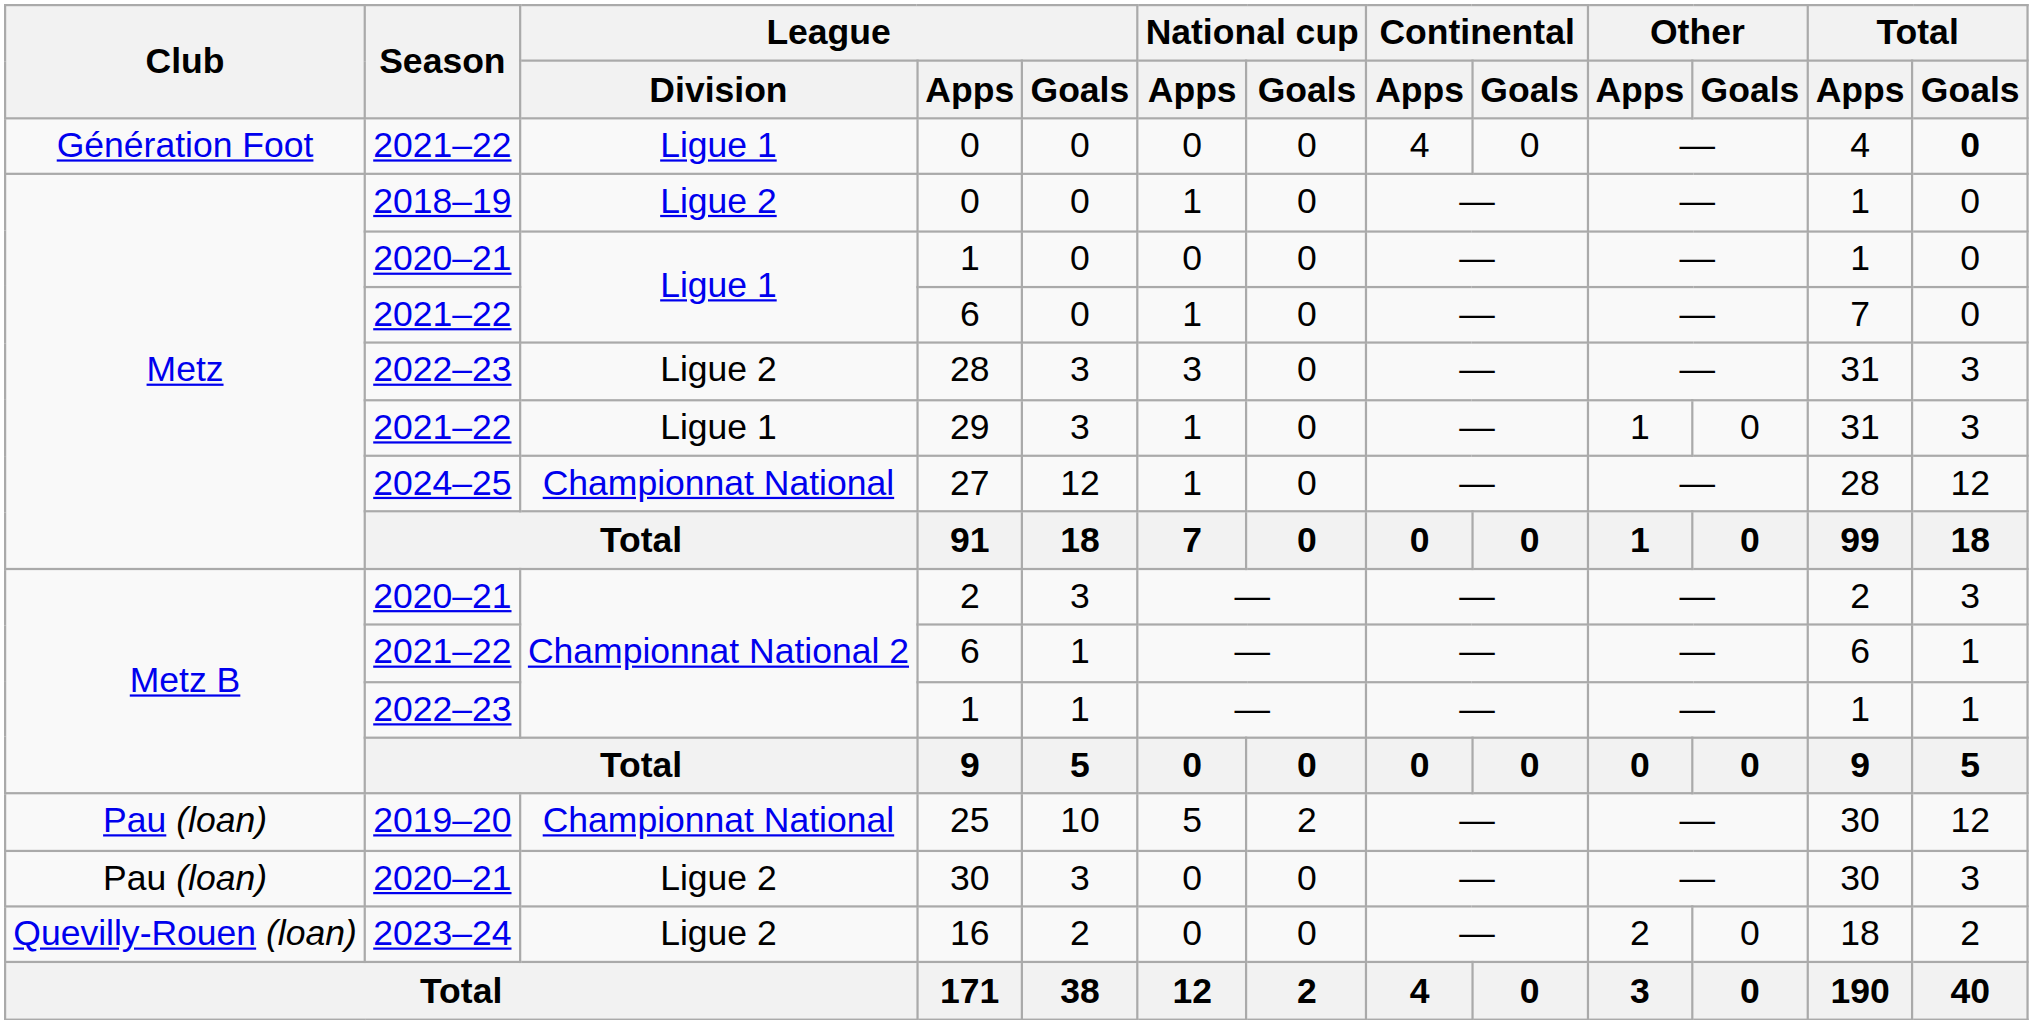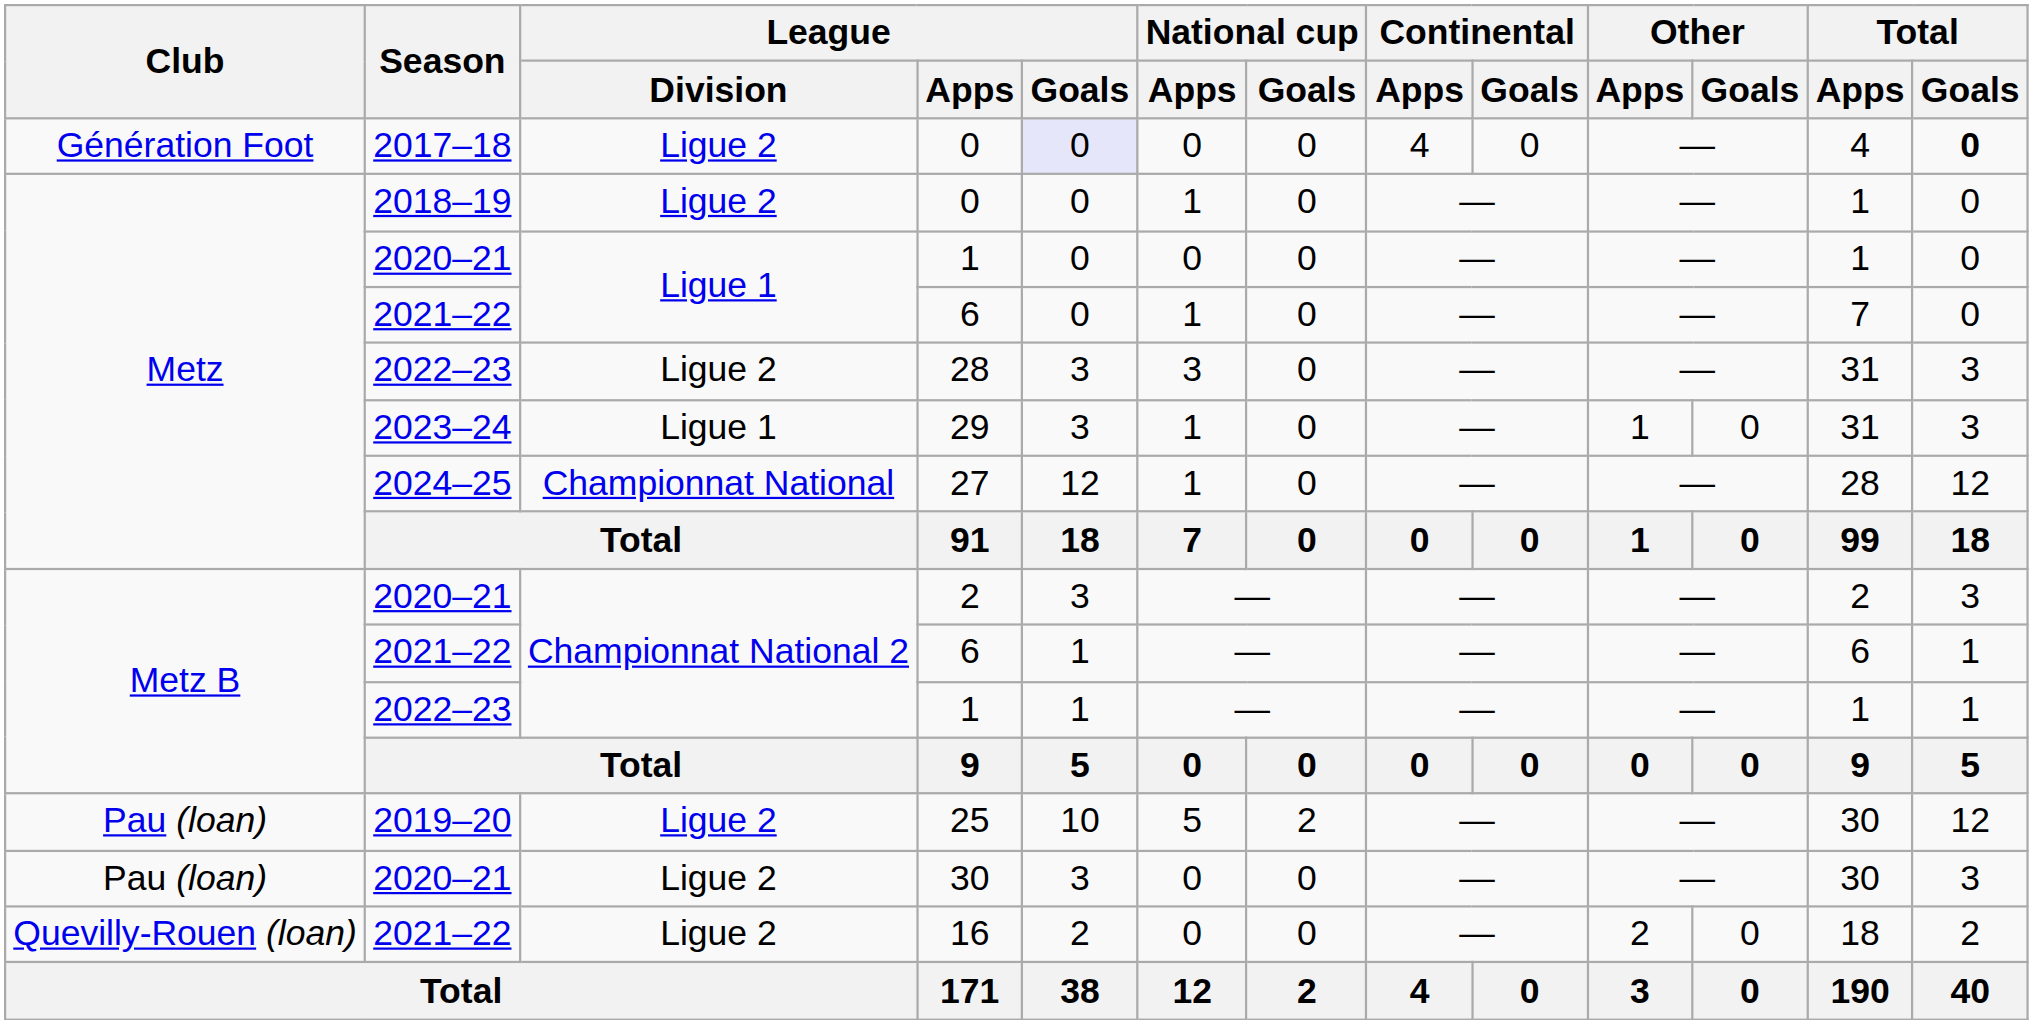 <table class="wikitable" style="text-align: center">
 <tr>
 <th rowspan="2">Club</th>
 <th rowspan="2">Season</th>
 <th colspan="3">League</th>
 <th colspan="2">National cup</th>
 <th colspan="2">Continental</th>
 <th colspan="2">Other</th>
 <th colspan="2">Total</th>
 </tr>
 <tr>
 <th>Division</th>
 <th>Apps</th>
 <th>Goals</th>
 <th>Apps</th>
 <th>Goals</th>
 <th>Apps</th>
 <th>Goals</th>
 <th>Apps</th>
 <th>Goals</th>
 <th>Apps</th>
 <th>Goals</th>
 </tr>
 <tr>
 <td><a href='#'>Génération Foot</a></td>
-<td><a href='#'>2021–22</a></td>
-<td><a href='#'>Ligue 1</a></td>
+<td><a href='#'>2017–18</a></td>
+<td><a href='#'>Ligue 2</a></td>
 <td>0</td>
-<td>0</td>
+<td style="background: lavender;">0</td>
 <td>0</td>
 <td>0</td>
 <td>4</td>
 <td>0</td>
 <td colspan="2">—</td>
 <td>4</td>
 <td><strong>0</strong></td>
 </tr>
 <tr>
 <td rowspan="7"><a href='#'>Metz</a></td>
 <td><a href='#'>2018–19</a></td>
 <td><a href='#'>Ligue 2</a></td>
 <td>0</td>
 <td>0</td>
 <td>1</td>
 <td>0</td>
 <td colspan="2">—</td>
 <td colspan="2">—</td>
 <td>1</td>
 <td>0</td>
 </tr>
 <tr>
 <td><a href='#'>2020–21</a></td>
 <td rowspan="2"><a href='#'>Ligue 1</a></td>
 <td>1</td>
 <td>0</td>
 <td>0</td>
 <td>0</td>
 <td colspan="2">—</td>
 <td colspan="2">—</td>
 <td>1</td>
 <td>0</td>
 </tr>
 <tr>
 <td><a href='#'>2021–22</a></td>
 <td>6</td>
 <td>0</td>
 <td>1</td>
 <td>0</td>
 <td colspan="2">—</td>
 <td colspan="2">—</td>
 <td>7</td>
 <td>0</td>
 </tr>
 <tr>
 <td><a href='#'>2022–23</a></td>
 <td>Ligue 2</td>
 <td>28</td>
 <td>3</td>
 <td>3</td>
 <td>0</td>
 <td colspan="2">—</td>
 <td colspan="2">—</td>
 <td>31</td>
 <td>3</td>
 </tr>
 <tr>
-<td><a href='#'>2021–22</a></td>
+<td><a href='#'>2023–24</a></td>
 <td>Ligue 1</td>
 <td>29</td>
 <td>3</td>
 <td>1</td>
 <td>0</td>
 <td colspan="2">—</td>
 <td>1</td>
 <td>0</td>
 <td>31</td>
 <td>3</td>
 </tr>
 <tr>
 <td><a href='#'>2024–25</a></td>
 <td><a href='#'>Championnat National</a></td>
 <td>27</td>
 <td>12</td>
 <td>1</td>
 <td>0</td>
 <td colspan="2">—</td>
 <td colspan="2">—</td>
 <td>28</td>
 <td>12</td>
 </tr>
 <tr>
 <th colspan="2">Total</th>
 <th>91</th>
 <th>18</th>
 <th>7</th>
 <th>0</th>
 <th>0</th>
 <th>0</th>
 <th>1</th>
 <th>0</th>
 <th>99</th>
 <th>18</th>
 </tr>
 <tr>
 <td rowspan="4"><a href='#'>Metz B</a></td>
 <td><a href='#'>2020–21</a></td>
 <td rowspan="3"><a href='#'>Championnat National 2</a></td>
 <td>2</td>
 <td>3</td>
 <td colspan="2">—</td>
 <td colspan="2">—</td>
 <td colspan="2">—</td>
 <td>2</td>
 <td>3</td>
 </tr>
 <tr>
 <td><a href='#'>2021–22</a></td>
 <td>6</td>
 <td>1</td>
 <td colspan="2">—</td>
 <td colspan="2">—</td>
 <td colspan="2">—</td>
 <td>6</td>
 <td>1</td>
 </tr>
 <tr>
 <td><a href='#'>2022–23</a></td>
 <td>1</td>
 <td>1</td>
 <td colspan="2">—</td>
 <td colspan="2">—</td>
 <td colspan="2">—</td>
 <td>1</td>
 <td>1</td>
 </tr>
 <tr>
 <th colspan="2">Total</th>
 <th>9</th>
 <th>5</th>
 <th>0</th>
 <th>0</th>
 <th>0</th>
 <th>0</th>
 <th>0</th>
 <th>0</th>
 <th>9</th>
 <th>5</th>
 </tr>
 <tr>
 <td><a href='#'>Pau</a> <em>(loan)</em></td>
 <td><a href='#'>2019–20</a></td>
-<td><a href='#'>Championnat National</a></td>
+<td><a href='#'>Ligue 2</a></td>
 <td>25</td>
 <td>10</td>
 <td>5</td>
 <td>2</td>
 <td colspan="2">—</td>
 <td colspan="2">—</td>
 <td>30</td>
 <td>12</td>
 </tr>
 <tr>
 <td>Pau <em>(loan)</em></td>
 <td><a href='#'>2020–21</a></td>
 <td>Ligue 2</td>
 <td>30</td>
 <td>3</td>
 <td>0</td>
 <td>0</td>
 <td colspan="2">—</td>
 <td colspan="2">—</td>
 <td>30</td>
 <td>3</td>
 </tr>
 <tr>
 <td><a href='#'>Quevilly-Rouen</a> <em>(loan)</em></td>
-<td><a href='#'>2023–24</a></td>
+<td><a href='#'>2021–22</a></td>
 <td>Ligue 2</td>
 <td>16</td>
 <td>2</td>
 <td>0</td>
 <td>0</td>
 <td colspan="2">—</td>
 <td>2</td>
 <td>0</td>
 <td>18</td>
 <td>2</td>
 </tr>
 <tr>
 <th colspan="3">Total</th>
 <th>171</th>
 <th>38</th>
 <th>12</th>
 <th>2</th>
 <th>4</th>
 <th>0</th>
 <th>3</th>
 <th>0</th>
 <th>190</th>
 <th>40</th>
 </tr>
 </table>
